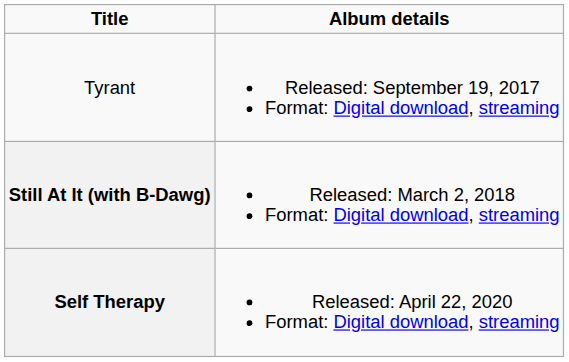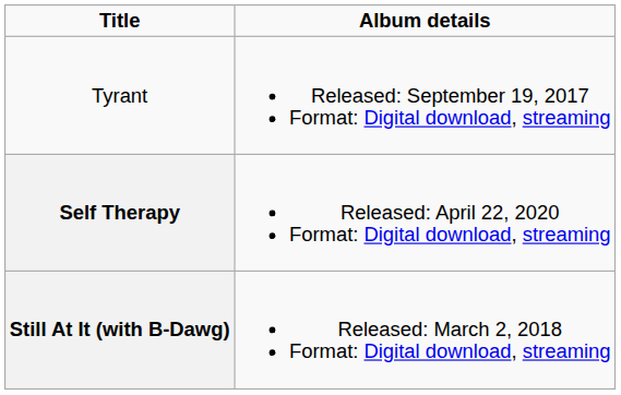 <table class="wikitable plainrowheaders" style="text-align:center;">
 <tr>
 <td><strong>Title</strong></td>
 <td><strong>Album details</strong></td>
 </tr>
 <tr>
 <td>Tyrant</td>
 <td><br><ul><li>Released: September 19, 2017</li><li>Format: <a href='#'>Digital download</a>, <a href='#'>streaming</a></li></ul></td>
 </tr>
 <tr>
+<th>Self Therapy</th>
+<td><br><ul><li>Released: April 22, 2020</li><li>Format: <a href='#'>Digital download</a>, <a href='#'>streaming</a></li></ul></td>
+</tr>
+<tr>
 <th>Still At It (with B-Dawg)</th>
 <td><br><ul><li>Released: March 2, 2018</li><li>Format: <a href='#'>Digital download</a>, <a href='#'>streaming</a></li></ul></td>
 </tr>
-<tr>
-<th>Self Therapy</th>
-<td><br><ul><li>Released: April 22, 2020</li><li>Format: <a href='#'>Digital download</a>, <a href='#'>streaming</a></li></ul></td>
-</tr>
 </table>
